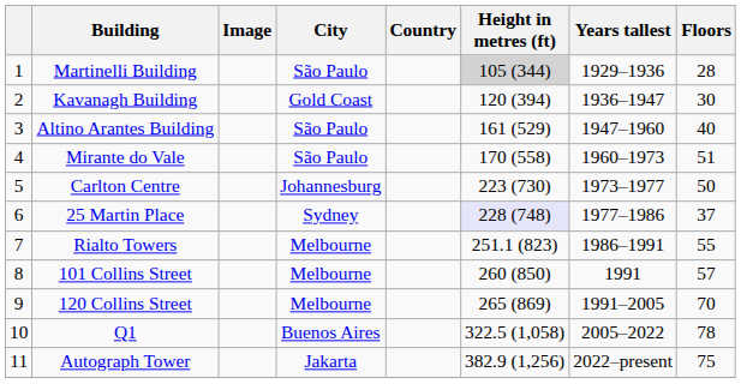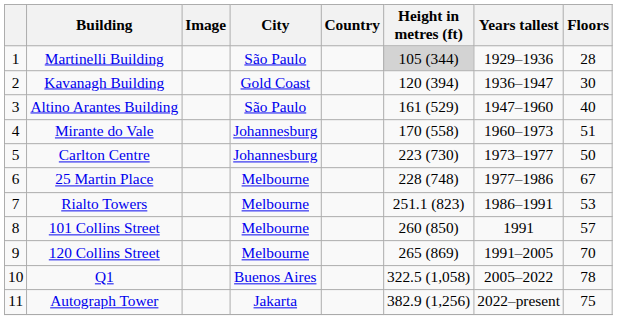 <table class="wikitable sortable" style="text-align:center">
 <tr>
 <th></th>
 <th>Building</th>
 <th class=unsortable>Image</th>
 <th>City</th>
 <th>Country</th>
 <th>Height in<br>metres (ft)</th>
 <th>Years tallest</th>
 <th>Floors</th>
 </tr>
 <tr>
 <td>1</td>
 <td><a href='#'>Martinelli Building</a></td>
 <td></td>
 <td><a href='#'>São Paulo</a></td>
 <td align="left"></td>
 <td style="background: lightgrey;">105 (344)</td>
 <td>1929–1936</td>
 <td>28</td>
 </tr>
 <tr>
 <td>2</td>
 <td><a href='#'>Kavanagh Building</a></td>
 <td></td>
 <td><a href='#'>Gold Coast</a></td>
 <td align="left"></td>
 <td>120 (394)</td>
 <td>1936–1947</td>
 <td>30</td>
 </tr>
 <tr>
 <td>3</td>
 <td><a href='#'>Altino Arantes Building</a></td>
 <td></td>
 <td><a href='#'>São Paulo</a></td>
 <td align="left"></td>
 <td>161 (529)</td>
 <td>1947–1960</td>
 <td>40</td>
 </tr>
 <tr>
 <td>4</td>
 <td><a href='#'>Mirante do Vale</a></td>
 <td></td>
-<td><a href='#'>São Paulo</a></td>
+<td><a href='#'>Johannesburg</a></td>
 <td align="left"></td>
 <td>170 (558)</td>
 <td>1960–1973</td>
 <td>51</td>
 </tr>
 <tr>
 <td>5</td>
 <td><a href='#'>Carlton Centre</a></td>
 <td></td>
 <td><a href='#'>Johannesburg</a></td>
 <td align="left"></td>
 <td>223 (730)</td>
 <td>1973–1977</td>
 <td>50</td>
 </tr>
 <tr>
 <td>6</td>
 <td><a href='#'>25 Martin Place</a></td>
 <td></td>
-<td><a href='#'>Sydney</a></td>
+<td><a href='#'>Melbourne</a></td>
 <td align="left"></td>
-<td style="background: lavender;">228 (748)</td>
+<td>228 (748)</td>
 <td>1977–1986</td>
-<td>37</td>
+<td>67</td>
 </tr>
 <tr>
 <td>7</td>
 <td><a href='#'>Rialto Towers</a></td>
 <td></td>
 <td><a href='#'>Melbourne</a></td>
 <td align="left"></td>
 <td>251.1 (823)</td>
 <td>1986–1991</td>
-<td>55</td>
+<td>53</td>
 </tr>
 <tr>
 <td>8</td>
 <td><a href='#'>101 Collins Street</a></td>
 <td></td>
 <td><a href='#'>Melbourne</a></td>
 <td align="left"></td>
 <td>260 (850)</td>
 <td>1991</td>
 <td>57</td>
 </tr>
 <tr>
 <td>9</td>
 <td><a href='#'>120 Collins Street</a></td>
 <td></td>
 <td><a href='#'>Melbourne</a></td>
 <td align="left"></td>
 <td>265 (869)</td>
 <td>1991–2005</td>
 <td>70</td>
 </tr>
 <tr>
 <td>10</td>
 <td><a href='#'>Q1</a></td>
 <td></td>
 <td><a href='#'>Buenos Aires</a></td>
 <td align="left"></td>
 <td>322.5 (1,058)</td>
 <td>2005–2022</td>
 <td>78</td>
 </tr>
 <tr>
 <td>11</td>
 <td><a href='#'>Autograph Tower</a></td>
 <td></td>
 <td><a href='#'>Jakarta</a></td>
 <td align="left"></td>
 <td>382.9 (1,256)</td>
 <td>2022–present</td>
 <td>75</td>
 </tr>
 <tr>
 </tr>
 </table>
